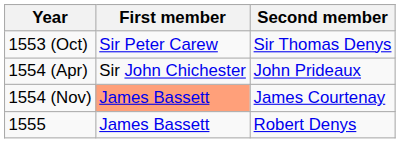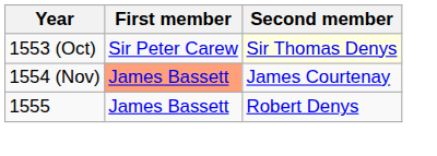 <table class="wikitable">
 <tr>
 <th>Year</th>
 <th>First member</th>
 <th>Second member</th>
 </tr>
 <tr>
 <td>1553 (Oct)</td>
 <td><a href='#'>Sir Peter Carew</a></td>
-<td><a href='#'>Sir Thomas Denys</a></td>
-</tr>
-<tr>
-<td>1554 (Apr)</td>
-<td>Sir <a href='#'>John Chichester</a></td>
-<td><a href='#'>John Prideaux</a></td>
+<td style="background: lightyellow;"><a href='#'>Sir Thomas Denys</a></td>
 </tr>
 <tr>
 <td>1554 (Nov)</td>
 <td style="background: lightsalmon;"><a href='#'>James Bassett</a></td>
 <td><a href='#'>James Courtenay</a></td>
 </tr>
 <tr>
 <td>1555</td>
 <td><a href='#'>James Bassett</a></td>
 <td><a href='#'>Robert Denys</a></td>
 </tr>
 </table>
